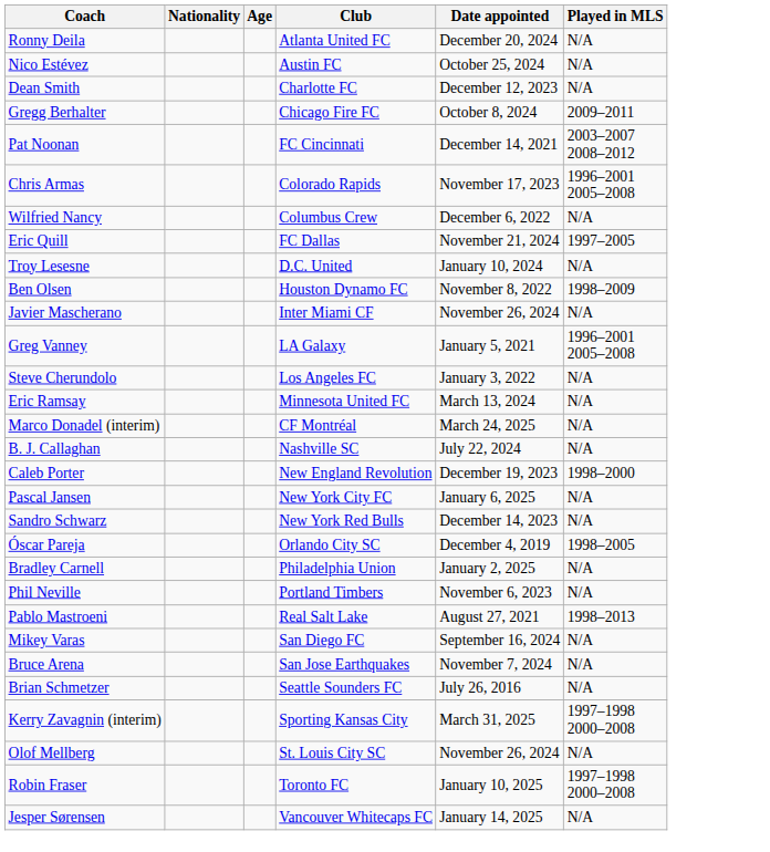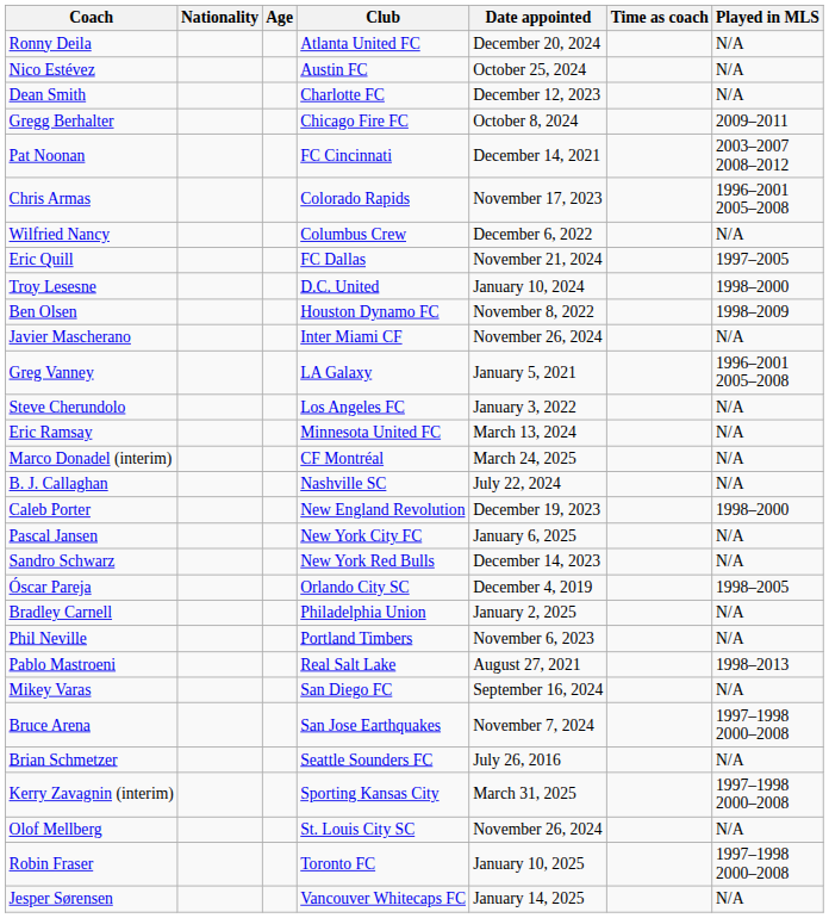 <table class="wikitable sortable">
 <tr>
 <th>Coach</th>
 <th>Nationality</th>
 <th>Age</th>
 <th>Club</th>
 <th>Date appointed</th>
+<th>Time as coach</th>
 <th>Played in MLS</th>
 </tr>
 <tr>
 <td><a href='#'>Ronny Deila</a></td>
 <td></td>
 <td align="center"></td>
 <td><a href='#'>Atlanta United FC</a></td>
 <td>December 20, 2024</td>
+<td></td>
 <td>N/A</td>
 </tr>
 <tr>
 <td><a href='#'>Nico Estévez</a></td>
 <td></td>
 <td align="center"></td>
 <td><a href='#'>Austin FC</a></td>
 <td>October 25, 2024</td>
+<td></td>
 <td>N/A</td>
 </tr>
 <tr>
 <td><a href='#'>Dean Smith</a></td>
 <td></td>
 <td align="center"></td>
 <td><a href='#'>Charlotte FC</a></td>
 <td>December 12, 2023</td>
+<td></td>
 <td>N/A</td>
 </tr>
 <tr>
 <td><a href='#'>Gregg Berhalter</a></td>
 <td></td>
 <td align="center"></td>
 <td><a href='#'>Chicago Fire FC</a></td>
 <td>October 8, 2024</td>
+<td></td>
 <td>2009–2011</td>
 </tr>
 <tr>
 <td><a href='#'>Pat Noonan</a></td>
 <td></td>
 <td align="center"></td>
 <td><a href='#'>FC Cincinnati</a></td>
 <td>December 14, 2021</td>
+<td></td>
 <td>2003–2007<br>2008–2012</td>
 </tr>
 <tr>
 <td><a href='#'>Chris Armas</a></td>
 <td></td>
 <td align="center"></td>
 <td><a href='#'>Colorado Rapids</a></td>
 <td>November 17, 2023</td>
+<td></td>
 <td>1996–2001<br>2005–2008</td>
 </tr>
 <tr>
 <td><a href='#'>Wilfried Nancy</a></td>
 <td></td>
 <td align="center"></td>
 <td><a href='#'>Columbus Crew</a></td>
 <td>December 6, 2022</td>
+<td></td>
 <td>N/A</td>
 </tr>
 <tr>
 <td><a href='#'>Eric Quill</a></td>
 <td></td>
 <td align="center"></td>
 <td><a href='#'>FC Dallas</a></td>
 <td>November 21, 2024</td>
+<td></td>
 <td>1997–2005</td>
 </tr>
 <tr>
 <td><a href='#'>Troy Lesesne</a></td>
 <td></td>
 <td align="center"></td>
 <td><a href='#'>D.C. United</a></td>
 <td>January 10, 2024</td>
-<td>N/A</td>
+<td></td>
+<td>1998–2000</td>
 </tr>
 <tr>
 <td><a href='#'>Ben Olsen</a></td>
 <td></td>
 <td align="center"></td>
 <td><a href='#'>Houston Dynamo FC</a></td>
 <td>November 8, 2022</td>
+<td></td>
 <td>1998–2009</td>
 </tr>
 <tr>
 <td><a href='#'>Javier Mascherano</a></td>
 <td></td>
 <td align="center"></td>
 <td><a href='#'>Inter Miami CF</a></td>
 <td>November 26, 2024</td>
+<td></td>
 <td>N/A</td>
 </tr>
 <tr>
 <td><a href='#'>Greg Vanney</a></td>
 <td></td>
 <td align="center"></td>
 <td><a href='#'>LA Galaxy</a></td>
 <td>January 5, 2021</td>
+<td></td>
 <td>1996–2001<br>2005–2008</td>
 </tr>
 <tr>
 <td><a href='#'>Steve Cherundolo</a></td>
 <td></td>
 <td align="center"></td>
 <td><a href='#'>Los Angeles FC</a></td>
 <td>January 3, 2022</td>
+<td></td>
 <td>N/A</td>
 </tr>
 <tr>
 <td><a href='#'>Eric Ramsay</a></td>
 <td></td>
 <td align="center"></td>
 <td><a href='#'>Minnesota United FC</a></td>
 <td>March 13, 2024</td>
+<td></td>
 <td>N/A</td>
 </tr>
 <tr>
 <td><a href='#'>Marco Donadel</a> (interim)</td>
 <td></td>
 <td align="center"></td>
 <td><a href='#'>CF Montréal</a></td>
 <td>March 24, 2025</td>
+<td></td>
 <td>N/A</td>
 </tr>
 <tr>
 <td><a href='#'>B. J. Callaghan</a></td>
 <td></td>
 <td align="center"></td>
 <td><a href='#'>Nashville SC</a></td>
 <td>July 22, 2024</td>
+<td></td>
 <td>N/A</td>
 </tr>
 <tr>
 <td><a href='#'>Caleb Porter</a></td>
 <td></td>
 <td align="center"></td>
 <td><a href='#'>New England Revolution</a></td>
 <td>December 19, 2023</td>
+<td></td>
 <td>1998–2000</td>
 </tr>
 <tr>
 <td><a href='#'>Pascal Jansen</a></td>
 <td></td>
 <td align="center"></td>
 <td><a href='#'>New York City FC</a></td>
 <td>January 6, 2025</td>
+<td></td>
 <td>N/A</td>
 </tr>
 <tr>
 <td><a href='#'>Sandro Schwarz</a></td>
 <td></td>
 <td align="center"></td>
 <td><a href='#'>New York Red Bulls</a></td>
 <td>December 14, 2023</td>
+<td></td>
 <td>N/A</td>
 </tr>
 <tr>
 <td><a href='#'>Óscar Pareja</a></td>
 <td></td>
 <td align="center"></td>
 <td><a href='#'>Orlando City SC</a></td>
 <td>December 4, 2019</td>
+<td></td>
 <td>1998–2005</td>
 </tr>
 <tr>
 <td><a href='#'>Bradley Carnell</a></td>
 <td></td>
 <td align="center"></td>
 <td><a href='#'>Philadelphia Union</a></td>
 <td>January 2, 2025</td>
+<td></td>
 <td>N/A</td>
 </tr>
 <tr>
 <td><a href='#'>Phil Neville</a></td>
 <td></td>
 <td align="center"></td>
 <td><a href='#'>Portland Timbers</a></td>
 <td>November 6, 2023</td>
+<td></td>
 <td>N/A</td>
 </tr>
 <tr>
 <td><a href='#'>Pablo Mastroeni</a></td>
 <td></td>
 <td align="center"></td>
 <td><a href='#'>Real Salt Lake</a></td>
 <td>August 27, 2021</td>
+<td></td>
 <td>1998–2013</td>
 </tr>
 <tr>
 <td><a href='#'>Mikey Varas</a></td>
 <td></td>
 <td align="center"></td>
 <td><a href='#'>San Diego FC</a></td>
 <td>September 16, 2024</td>
+<td></td>
 <td>N/A</td>
 </tr>
 <tr>
 <td><a href='#'>Bruce Arena</a></td>
 <td></td>
 <td align="center"></td>
 <td><a href='#'>San Jose Earthquakes</a></td>
 <td>November 7, 2024</td>
-<td>N/A</td>
+<td></td>
+<td>1997–1998<br>2000–2008</td>
 </tr>
 <tr>
 <td><a href='#'>Brian Schmetzer</a></td>
 <td></td>
 <td align="center"></td>
 <td><a href='#'>Seattle Sounders FC</a></td>
 <td>July 26, 2016</td>
+<td></td>
 <td>N/A</td>
 </tr>
 <tr>
 <td><a href='#'>Kerry Zavagnin</a> (interim)</td>
 <td></td>
 <td align="center"></td>
 <td><a href='#'>Sporting Kansas City</a></td>
 <td>March 31, 2025</td>
+<td></td>
 <td>1997–1998<br>2000–2008</td>
 </tr>
 <tr>
 <td><a href='#'>Olof Mellberg</a></td>
 <td></td>
 <td align="center"></td>
 <td><a href='#'>St. Louis City SC</a></td>
 <td>November 26, 2024</td>
+<td></td>
 <td>N/A</td>
 </tr>
 <tr>
 <td><a href='#'>Robin Fraser</a></td>
 <td></td>
 <td align="center"></td>
 <td><a href='#'>Toronto FC</a></td>
 <td>January 10, 2025</td>
+<td></td>
 <td>1997–1998<br>2000–2008</td>
 </tr>
 <tr>
 <td><a href='#'>Jesper Sørensen</a></td>
 <td></td>
 <td align="center"></td>
 <td><a href='#'>Vancouver Whitecaps FC</a></td>
 <td>January 14, 2025</td>
+<td></td>
 <td>N/A</td>
 </tr>
 </table>
